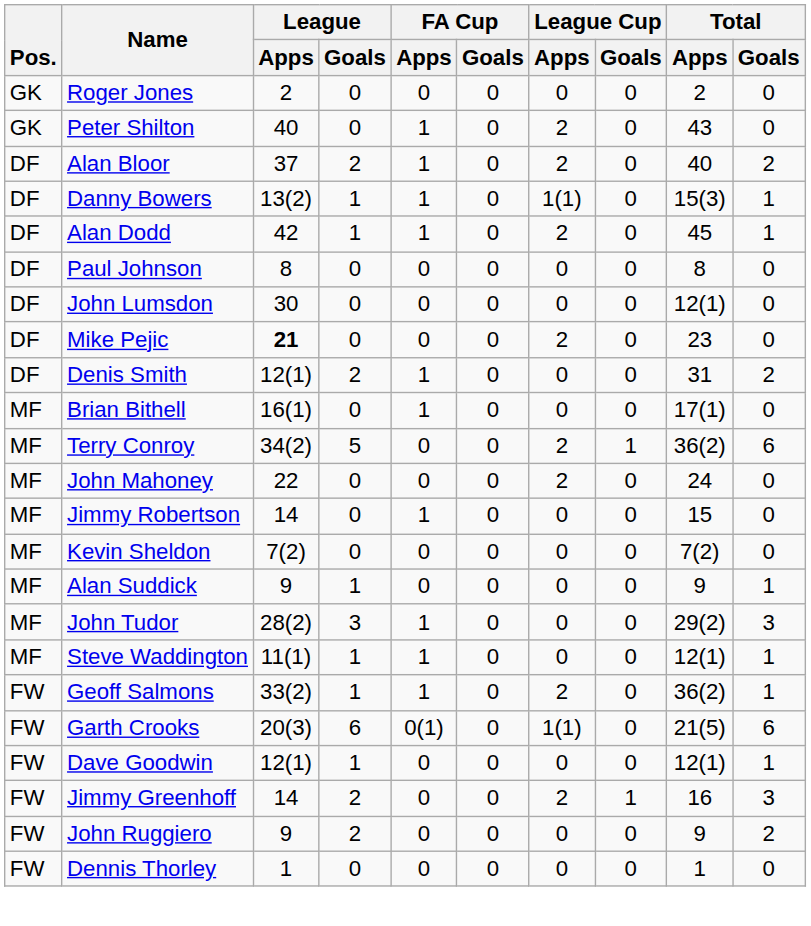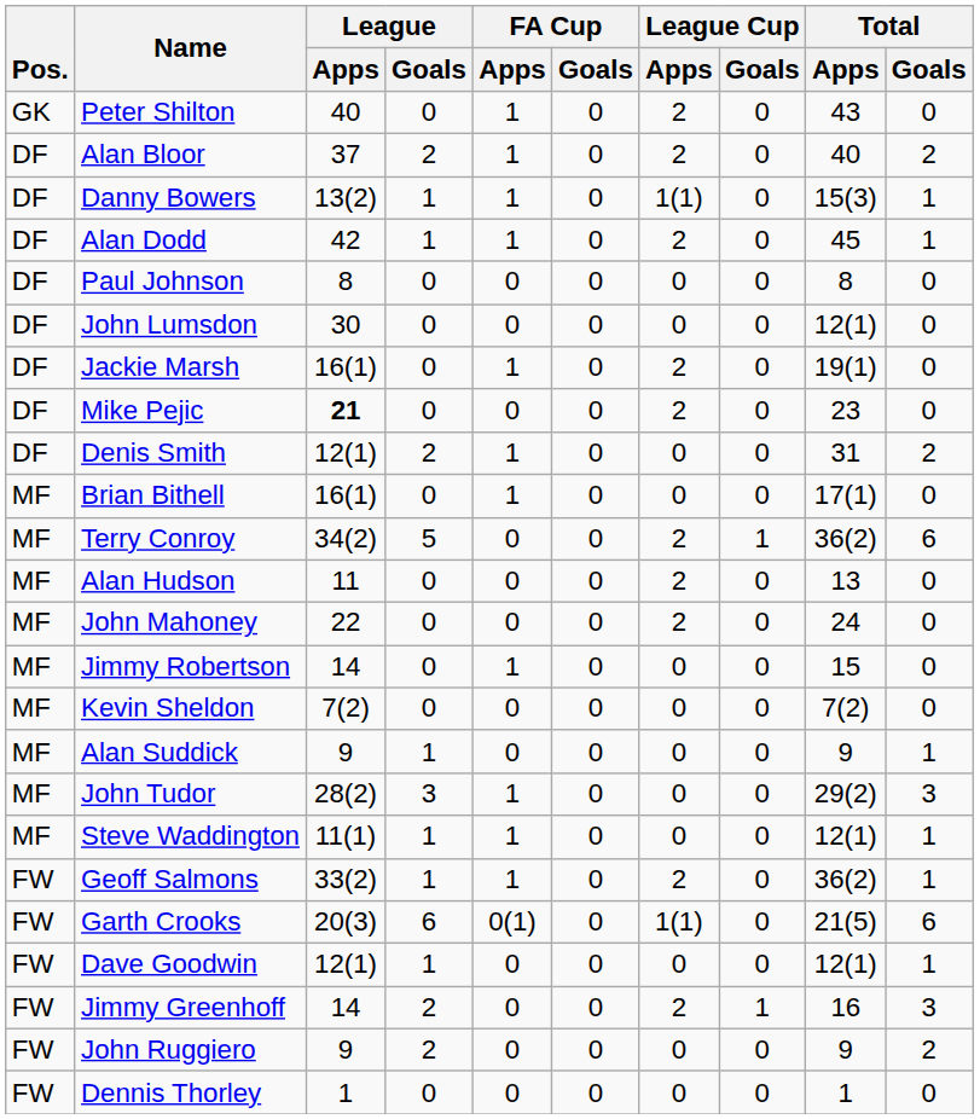 <table class="wikitable" style="text-align:center">
 <tr>
 <th rowspan="2" valign="bottom">Pos.</th>
 <th rowspan="2">Name</th>
 <th colspan="2" width="85">League</th>
 <th colspan="2" width="85">FA Cup</th>
 <th colspan="2" width="85">League Cup</th>
 <th colspan="2" width="85">Total</th>
 </tr>
 <tr>
 <th>Apps</th>
 <th>Goals</th>
 <th>Apps</th>
 <th>Goals</th>
 <th>Apps</th>
 <th>Goals</th>
 <th>Apps</th>
 <th>Goals</th>
-</tr>
-<tr>
-<td align="left">GK</td>
-<td align="left"> <a href='#'>Roger Jones</a></td>
-<td>2</td>
-<td>0</td>
-<td>0</td>
-<td>0</td>
-<td>0</td>
-<td>0</td>
-<td>2</td>
-<td>0</td>
 </tr>
 <tr>
 <td align="left">GK</td>
 <td align="left"> <a href='#'>Peter Shilton</a></td>
 <td>40</td>
 <td>0</td>
 <td>1</td>
 <td>0</td>
 <td>2</td>
 <td>0</td>
 <td>43</td>
 <td>0</td>
 </tr>
 <tr>
 <td align="left">DF</td>
 <td align="left"> <a href='#'>Alan Bloor</a></td>
 <td>37</td>
 <td>2</td>
 <td>1</td>
 <td>0</td>
 <td>2</td>
 <td>0</td>
 <td>40</td>
 <td>2</td>
 </tr>
 <tr>
 <td align="left">DF</td>
 <td align="left"> <a href='#'>Danny Bowers</a></td>
 <td>13(2)</td>
 <td>1</td>
 <td>1</td>
 <td>0</td>
 <td>1(1)</td>
 <td>0</td>
 <td>15(3)</td>
 <td>1</td>
 </tr>
 <tr>
 <td align="left">DF</td>
 <td align="left"> <a href='#'>Alan Dodd</a></td>
 <td>42</td>
 <td>1</td>
 <td>1</td>
 <td>0</td>
 <td>2</td>
 <td>0</td>
 <td>45</td>
 <td>1</td>
 </tr>
 <tr>
 <td align="left">DF</td>
 <td align="left"> <a href='#'>Paul Johnson</a></td>
 <td>8</td>
 <td>0</td>
 <td>0</td>
 <td>0</td>
 <td>0</td>
 <td>0</td>
 <td>8</td>
 <td>0</td>
 </tr>
 <tr>
 <td align="left">DF</td>
 <td align="left"> <a href='#'>John Lumsdon</a></td>
 <td>30</td>
 <td>0</td>
 <td>0</td>
 <td>0</td>
 <td>0</td>
 <td>0</td>
 <td>12(1)</td>
 <td>0</td>
 </tr>
 <tr>
 <td align="left">DF</td>
+<td align="left"> <a href='#'>Jackie Marsh</a></td>
+<td>16(1)</td>
+<td>0</td>
+<td>1</td>
+<td>0</td>
+<td>2</td>
+<td>0</td>
+<td>19(1)</td>
+<td>0</td>
+</tr>
+<tr>
+<td align="left">DF</td>
 <td align="left"> <a href='#'>Mike Pejic</a></td>
 <td><strong>21</strong></td>
 <td>0</td>
 <td>0</td>
 <td>0</td>
 <td>2</td>
 <td>0</td>
 <td>23</td>
 <td>0</td>
 </tr>
 <tr>
 <td align="left">DF</td>
 <td align="left"> <a href='#'>Denis Smith</a></td>
 <td>12(1)</td>
 <td>2</td>
 <td>1</td>
 <td>0</td>
 <td>0</td>
 <td>0</td>
 <td>31</td>
 <td>2</td>
 </tr>
 <tr>
 <td align="left">MF</td>
 <td align="left"> <a href='#'>Brian Bithell</a></td>
 <td>16(1)</td>
 <td>0</td>
 <td>1</td>
 <td>0</td>
 <td>0</td>
 <td>0</td>
 <td>17(1)</td>
 <td>0</td>
 </tr>
 <tr>
 <td align="left">MF</td>
 <td align="left"> <a href='#'>Terry Conroy</a></td>
 <td>34(2)</td>
 <td>5</td>
 <td>0</td>
 <td>0</td>
 <td>2</td>
 <td>1</td>
 <td>36(2)</td>
 <td>6</td>
+</tr>
+<tr>
+<td align="left">MF</td>
+<td align="left"> <a href='#'>Alan Hudson</a></td>
+<td>11</td>
+<td>0</td>
+<td>0</td>
+<td>0</td>
+<td>2</td>
+<td>0</td>
+<td>13</td>
+<td>0</td>
 </tr>
 <tr>
 <td align="left">MF</td>
 <td align="left"> <a href='#'>John Mahoney</a></td>
 <td>22</td>
 <td>0</td>
 <td>0</td>
 <td>0</td>
 <td>2</td>
 <td>0</td>
 <td>24</td>
 <td>0</td>
 </tr>
 <tr>
 <td align="left">MF</td>
 <td align="left"> <a href='#'>Jimmy Robertson</a></td>
 <td>14</td>
 <td>0</td>
 <td>1</td>
 <td>0</td>
 <td>0</td>
 <td>0</td>
 <td>15</td>
 <td>0</td>
 </tr>
 <tr>
 <td align="left">MF</td>
 <td align="left"> <a href='#'>Kevin Sheldon</a></td>
 <td>7(2)</td>
 <td>0</td>
 <td>0</td>
 <td>0</td>
 <td>0</td>
 <td>0</td>
 <td>7(2)</td>
 <td>0</td>
 </tr>
 <tr>
 <td align="left">MF</td>
 <td align="left"> <a href='#'>Alan Suddick</a></td>
 <td>9</td>
 <td>1</td>
 <td>0</td>
 <td>0</td>
 <td>0</td>
 <td>0</td>
 <td>9</td>
 <td>1</td>
 </tr>
 <tr>
 <td align="left">MF</td>
 <td align="left"> <a href='#'>John Tudor</a></td>
 <td>28(2)</td>
 <td>3</td>
 <td>1</td>
 <td>0</td>
 <td>0</td>
 <td>0</td>
 <td>29(2)</td>
 <td>3</td>
 </tr>
 <tr>
 <td align="left">MF</td>
 <td align="left"> <a href='#'>Steve Waddington</a></td>
 <td>11(1)</td>
 <td>1</td>
 <td>1</td>
 <td>0</td>
 <td>0</td>
 <td>0</td>
 <td>12(1)</td>
 <td>1</td>
 </tr>
 <tr>
 <td align="left">FW</td>
 <td align="left"> <a href='#'>Geoff Salmons</a></td>
 <td>33(2)</td>
 <td>1</td>
 <td>1</td>
 <td>0</td>
 <td>2</td>
 <td>0</td>
 <td>36(2)</td>
 <td>1</td>
 </tr>
 <tr>
 <td align="left">FW</td>
 <td align="left"> <a href='#'>Garth Crooks</a></td>
 <td>20(3)</td>
 <td>6</td>
 <td>0(1)</td>
 <td>0</td>
 <td>1(1)</td>
 <td>0</td>
 <td>21(5)</td>
 <td>6</td>
 </tr>
 <tr>
 <td align="left">FW</td>
 <td align="left"> <a href='#'>Dave Goodwin</a></td>
 <td>12(1)</td>
 <td>1</td>
 <td>0</td>
 <td>0</td>
 <td>0</td>
 <td>0</td>
 <td>12(1)</td>
 <td>1</td>
 </tr>
 <tr>
 <td align="left">FW</td>
 <td align="left"> <a href='#'>Jimmy Greenhoff</a></td>
 <td>14</td>
 <td>2</td>
 <td>0</td>
 <td>0</td>
 <td>2</td>
 <td>1</td>
 <td>16</td>
 <td>3</td>
 </tr>
 <tr>
 <td align="left">FW</td>
 <td align="left"> <a href='#'>John Ruggiero</a></td>
 <td>9</td>
 <td>2</td>
 <td>0</td>
 <td>0</td>
 <td>0</td>
 <td>0</td>
 <td>9</td>
 <td>2</td>
 </tr>
 <tr>
 <td align="left">FW</td>
 <td align="left"> <a href='#'>Dennis Thorley</a></td>
 <td>1</td>
 <td>0</td>
 <td>0</td>
 <td>0</td>
 <td>0</td>
 <td>0</td>
 <td>1</td>
 <td>0</td>
 </tr>
 </table>
